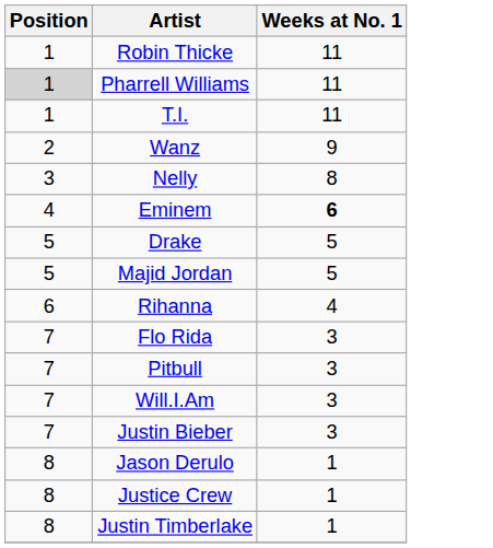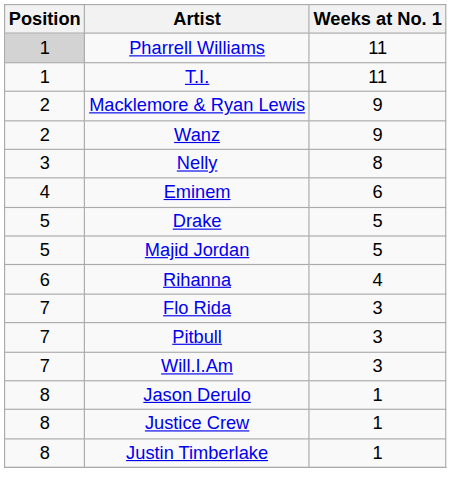 <table class="wikitable">
 <tr>
 <th style="text-align: center;">Position</th>
 <th style="text-align: center;">Artist</th>
 <th style="text-align: center;">Weeks at No. 1</th>
-</tr>
-<tr>
-<td style="text-align: center;">1</td>
-<td style="text-align: center;"><a href='#'>Robin Thicke</a></td>
-<td style="text-align: center;">11</td>
 </tr>
 <tr>
 <td style="background: lightgrey; text-align: center;">1</td>
 <td style="text-align: center;"><a href='#'>Pharrell Williams</a></td>
 <td style="text-align: center;">11</td>
 </tr>
 <tr>
 <td style="text-align: center;">1</td>
 <td style="text-align: center;"><a href='#'>T.I.</a></td>
 <td style="text-align: center;">11</td>
+</tr>
+<tr>
+<td style="text-align: center;">2</td>
+<td style="text-align: center;"><a href='#'>Macklemore & Ryan Lewis</a></td>
+<td style="text-align: center;">9</td>
 </tr>
 <tr>
 <td style="text-align: center;">2</td>
 <td style="text-align: center;"><a href='#'>Wanz</a></td>
 <td style="text-align: center;">9</td>
 </tr>
 <tr>
 <td style="text-align: center;">3</td>
 <td style="text-align: center;"><a href='#'>Nelly</a></td>
 <td style="text-align: center;">8</td>
 </tr>
 <tr>
 <td style="text-align: center;">4</td>
 <td style="text-align: center;"><a href='#'>Eminem</a></td>
-<td style="text-align: center;"><strong>6</strong></td>
+<td style="text-align: center;">6</td>
 </tr>
 <tr>
 <td style="text-align: center;">5</td>
 <td style="text-align: center;"><a href='#'>Drake</a></td>
 <td style="text-align: center;">5</td>
 </tr>
 <tr>
 <td style="text-align: center;">5</td>
 <td style="text-align: center;"><a href='#'>Majid Jordan</a></td>
 <td style="text-align: center;">5</td>
 </tr>
 <tr>
 <td style="text-align: center;">6</td>
 <td style="text-align: center;"><a href='#'>Rihanna</a></td>
 <td style="text-align: center;">4</td>
 </tr>
 <tr>
 <td style="text-align: center;">7</td>
 <td style="text-align: center;"><a href='#'>Flo Rida</a></td>
 <td style="text-align: center;">3</td>
 </tr>
 <tr>
 <td style="text-align: center;">7</td>
 <td style="text-align: center;"><a href='#'>Pitbull</a></td>
 <td style="text-align: center;">3</td>
 </tr>
 <tr>
 <td style="text-align: center;">7</td>
 <td style="text-align: center;"><a href='#'>Will.I.Am</a></td>
 <td style="text-align: center;">3</td>
 </tr>
 <tr>
-<td style="text-align: center;">7</td>
-<td style="text-align: center;"><a href='#'>Justin Bieber</a></td>
-<td style="text-align: center;">3</td>
-</tr>
-<tr>
 <td style="text-align: center;">8</td>
 <td style="text-align: center;"><a href='#'>Jason Derulo</a></td>
 <td style="text-align: center;">1</td>
 </tr>
 <tr>
 <td style="text-align: center;">8</td>
 <td style="text-align: center;"><a href='#'>Justice Crew</a></td>
 <td style="text-align: center;">1</td>
 </tr>
 <tr>
 <td style="text-align: center;">8</td>
 <td style="text-align: center;"><a href='#'>Justin Timberlake</a></td>
 <td style="text-align: center;">1</td>
 </tr>
 <tr>
 </tr>
 </table>
